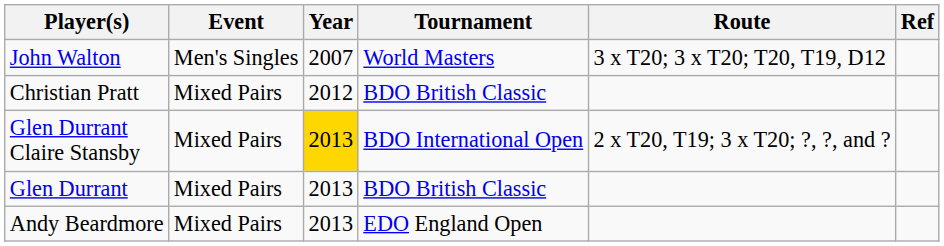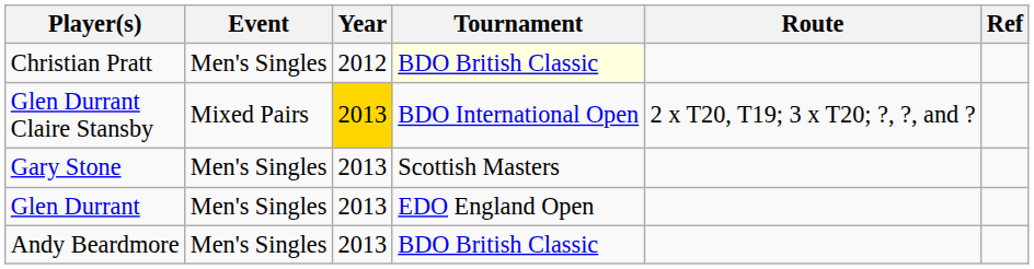 <table class="wikitable sortable">
 <tr>
 <th>Player(s)</th>
 <th>Event</th>
 <th>Year</th>
 <th>Tournament</th>
 <th>Route</th>
 <th>Ref</th>
 </tr>
 <tr>
-<td> <a href='#'>John Walton</a></td>
+<td> Christian Pratt</td>
 <td>Men's Singles</td>
-<td style="text-align: center;">2007</td>
-<td><a href='#'>World Masters</a></td>
-<td>3 x T20; 3 x T20; T20, T19, D12</td>
-<td></td>
-</tr>
-<tr>
-<td> Christian Pratt</td>
-<td>Mixed Pairs</td>
 <td style="text-align: center;">2012</td>
-<td><a href='#'>BDO British Classic</a></td>
+<td style="background: lightyellow;"><a href='#'>BDO British Classic</a></td>
 <td></td>
 <td></td>
 </tr>
 <tr>
 <td> <a href='#'>Glen Durrant</a> <br>  Claire Stansby</td>
 <td>Mixed Pairs</td>
 <td style="background: gold; text-align: center;">2013</td>
 <td><a href='#'>BDO International Open</a></td>
 <td>2 x T20, T19; 3 x T20; ?, ?, and ?</td>
 <td></td>
 </tr>
 <tr>
+<td> <a href='#'>Gary Stone</a></td>
+<td>Men's Singles</td>
+<td style="text-align: center;">2013</td>
+<td>Scottish Masters</td>
+<td></td>
+<td></td>
+</tr>
+<tr>
 <td> <a href='#'>Glen Durrant</a></td>
-<td>Mixed Pairs</td>
+<td>Men's Singles</td>
+<td style="text-align: center;">2013</td>
+<td><a href='#'>EDO</a> England Open</td>
+<td></td>
+<td></td>
+</tr>
+<tr>
+<td> Andy Beardmore</td>
+<td>Men's Singles</td>
 <td style="text-align: center;">2013</td>
 <td><a href='#'>BDO British Classic</a></td>
 <td></td>
 <td></td>
 </tr>
-<tr>
-<td> Andy Beardmore</td>
-<td>Mixed Pairs</td>
-<td style="text-align: center;">2013</td>
-<td><a href='#'>EDO</a> England Open</td>
-<td></td>
-<td></td>
-</tr>
 </table>
